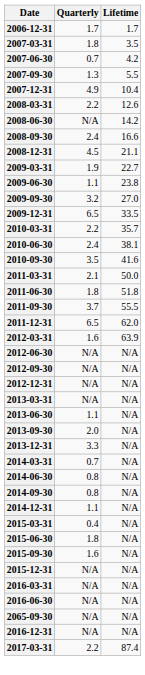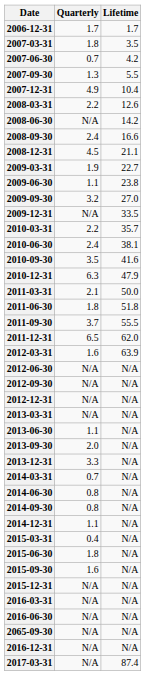 <table class="wikitable" style="float:right; text-align:right;">
 <tr>
 <th>Date</th>
 <th>Quarterly</th>
 <th>Lifetime</th>
 </tr>
 <tr>
 <th>2006-12-31</th>
 <td>1.7</td>
 <td>1.7</td>
 </tr>
 <tr>
 <th>2007-03-31</th>
 <td>1.8</td>
 <td>3.5</td>
 </tr>
 <tr>
 <th>2007-06-30</th>
 <td>0.7</td>
 <td>4.2</td>
 </tr>
 <tr>
 <th>2007-09-30</th>
 <td>1.3</td>
 <td>5.5</td>
 </tr>
 <tr>
 <th>2007-12-31</th>
 <td>4.9</td>
 <td>10.4</td>
 </tr>
 <tr>
 <th>2008-03-31</th>
 <td>2.2</td>
 <td>12.6</td>
 </tr>
 <tr>
 <th>2008-06-30</th>
 <td>N/A</td>
 <td>14.2</td>
 </tr>
 <tr>
 <th>2008-09-30</th>
 <td>2.4</td>
 <td>16.6</td>
 </tr>
 <tr>
 <th>2008-12-31</th>
 <td>4.5</td>
 <td>21.1</td>
 </tr>
 <tr>
 <th>2009-03-31</th>
 <td>1.9</td>
 <td>22.7</td>
 </tr>
 <tr>
 <th>2009-06-30</th>
 <td>1.1</td>
 <td>23.8</td>
 </tr>
 <tr>
 <th>2009-09-30</th>
 <td>3.2</td>
 <td>27.0</td>
 </tr>
 <tr>
 <th>2009-12-31</th>
-<td>6.5</td>
+<td>N/A</td>
 <td>33.5</td>
 </tr>
 <tr>
 <th>2010-03-31</th>
 <td>2.2</td>
 <td>35.7</td>
 </tr>
 <tr>
 <th>2010-06-30</th>
 <td>2.4</td>
 <td>38.1</td>
 </tr>
 <tr>
 <th>2010-09-30</th>
 <td>3.5</td>
 <td>41.6</td>
+</tr>
+<tr>
+<th>2010-12-31</th>
+<td>6.3</td>
+<td>47.9</td>
 </tr>
 <tr>
 <th>2011-03-31</th>
 <td>2.1</td>
 <td>50.0</td>
 </tr>
 <tr>
 <th>2011-06-30</th>
 <td>1.8</td>
 <td>51.8</td>
 </tr>
 <tr>
 <th>2011-09-30</th>
 <td>3.7</td>
 <td>55.5</td>
 </tr>
 <tr>
 <th>2011-12-31</th>
 <td>6.5</td>
 <td>62.0</td>
 </tr>
 <tr>
 <th>2012-03-31</th>
 <td>1.6</td>
 <td>63.9</td>
 </tr>
 <tr>
 <th>2012-06-30</th>
 <td>N/A</td>
 <td>N/A</td>
 </tr>
 <tr>
 <th>2012-09-30</th>
 <td>N/A</td>
 <td>N/A</td>
 </tr>
 <tr>
 <th>2012-12-31</th>
 <td>N/A</td>
 <td>N/A</td>
 </tr>
 <tr>
 <th>2013-03-31</th>
 <td>N/A</td>
 <td>N/A</td>
 </tr>
 <tr>
 <th>2013-06-30</th>
 <td>1.1</td>
 <td>N/A</td>
 </tr>
 <tr>
 <th>2013-09-30</th>
 <td>2.0</td>
 <td>N/A</td>
 </tr>
 <tr>
 <th>2013-12-31</th>
 <td>3.3</td>
 <td>N/A</td>
 </tr>
 <tr>
 <th>2014-03-31</th>
 <td>0.7</td>
 <td>N/A</td>
 </tr>
 <tr>
 <th>2014-06-30</th>
 <td>0.8</td>
 <td>N/A</td>
 </tr>
 <tr>
 <th>2014-09-30</th>
 <td>0.8</td>
 <td>N/A</td>
 </tr>
 <tr>
 <th>2014-12-31</th>
 <td>1.1</td>
 <td>N/A</td>
 </tr>
 <tr>
 <th>2015-03-31</th>
 <td>0.4</td>
 <td>N/A</td>
 </tr>
 <tr>
 <th>2015-06-30</th>
 <td>1.8</td>
 <td>N/A</td>
 </tr>
 <tr>
 <th>2015-09-30</th>
 <td>1.6</td>
 <td>N/A</td>
 </tr>
 <tr>
 <th>2015-12-31</th>
 <td>N/A</td>
 <td>N/A</td>
 </tr>
 <tr>
 <th>2016-03-31</th>
 <td>N/A</td>
 <td>N/A</td>
 </tr>
 <tr>
 <th>2016-06-30</th>
 <td>N/A</td>
 <td>N/A</td>
 </tr>
 <tr>
 <th>2065-09-30</th>
 <td>N/A</td>
 <td>N/A</td>
 </tr>
 <tr>
 <th>2016-12-31</th>
 <td>N/A</td>
 <td>N/A</td>
 </tr>
 <tr>
 <th>2017-03-31</th>
-<td>2.2</td>
+<td>N/A</td>
 <td>87.4</td>
 </tr>
 </table>
